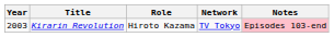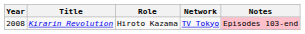 <table class="wikitable">
 <tr>
 <th>Year</th>
 <th>Title</th>
 <th>Role</th>
 <th>Network</th>
 <th>Notes</th>
 </tr>
 <tr>
-<td>2003</td>
+<td>2008</td>
 <td><em><a href='#'>Kirarin Revolution</a></em></td>
 <td>Hiroto Kazama</td>
 <td><a href='#'>TV Tokyo</a></td>
 <td style="background: pink;">Episodes 103-end</td>
 </tr>
 </table>
